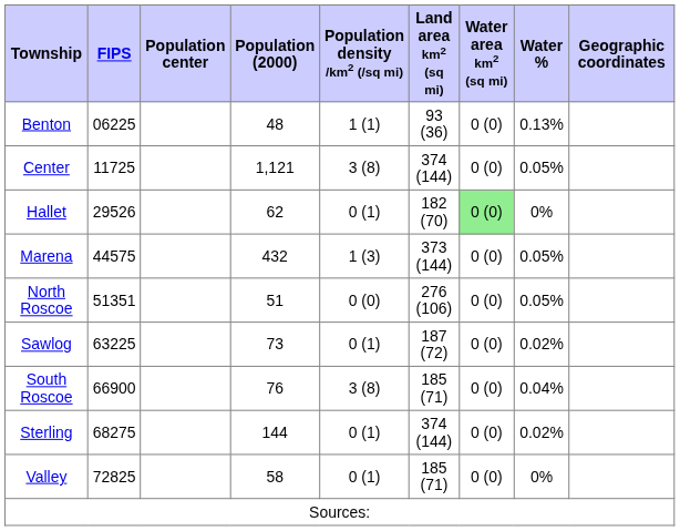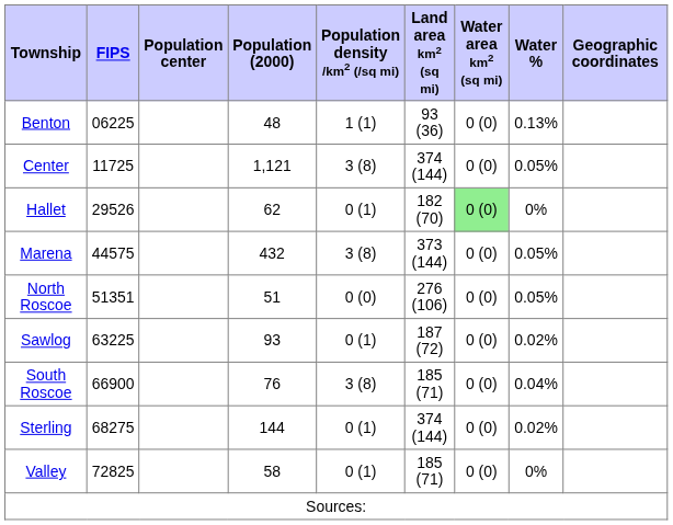 <table class="toccolours" border=1 cellspacing=0 cellpadding=4 style="text-align:center; border-collapse:collapse; font-size:90%;">
 <tr style="background:#ccccff">
 <th>Township</th>
 <th><a href='#'>FIPS</a></th>
 <th>Population<br>center</th>
 <th>Population <br>(2000)</th>
 <th>Population<br>density<br><small>/km<sup>2</sup> (/sq mi)</small></th>
 <th>Land area<br><small>km<sup>2</sup> (sq mi)</small></th>
 <th>Water area<br><small>km<sup>2</sup> (sq mi)</small></th>
 <th>Water %</th>
 <th>Geographic coordinates</th>
 </tr>
 <tr>
 <td><a href='#'>Benton</a></td>
 <td>06225</td>
 <td></td>
 <td>48</td>
 <td>1 (1)</td>
 <td>93 (36)</td>
 <td>0 (0)</td>
 <td>0.13%</td>
 <td></td>
 </tr>
 <tr>
 <td><a href='#'>Center</a></td>
 <td>11725</td>
 <td></td>
 <td>1,121</td>
 <td>3 (8)</td>
 <td>374 (144)</td>
 <td>0 (0)</td>
 <td>0.05%</td>
 <td></td>
 </tr>
 <tr>
 <td><a href='#'>Hallet</a></td>
 <td>29526</td>
 <td></td>
 <td>62</td>
 <td>0 (1)</td>
 <td>182 (70)</td>
 <td style="background: lightgreen;">0 (0)</td>
 <td>0%</td>
 <td></td>
 </tr>
 <tr>
 <td><a href='#'>Marena</a></td>
 <td>44575</td>
 <td></td>
 <td>432</td>
-<td>1 (3)</td>
+<td>3 (8)</td>
 <td>373 (144)</td>
 <td>0 (0)</td>
 <td>0.05%</td>
 <td></td>
 </tr>
 <tr>
 <td><a href='#'>North Roscoe</a></td>
 <td>51351</td>
 <td></td>
 <td>51</td>
 <td>0 (0)</td>
 <td>276 (106)</td>
 <td>0 (0)</td>
 <td>0.05%</td>
 <td></td>
 </tr>
 <tr>
 <td><a href='#'>Sawlog</a></td>
 <td>63225</td>
 <td></td>
-<td>73</td>
+<td>93</td>
 <td>0 (1)</td>
 <td>187 (72)</td>
 <td>0 (0)</td>
 <td>0.02%</td>
 <td></td>
 </tr>
 <tr>
 <td><a href='#'>South Roscoe</a></td>
 <td>66900</td>
 <td></td>
 <td>76</td>
 <td>3 (8)</td>
 <td>185 (71)</td>
 <td>0 (0)</td>
 <td>0.04%</td>
 <td></td>
 </tr>
 <tr>
 <td><a href='#'>Sterling</a></td>
 <td>68275</td>
 <td></td>
 <td>144</td>
 <td>0 (1)</td>
 <td>374 (144)</td>
 <td>0 (0)</td>
 <td>0.02%</td>
 <td></td>
 </tr>
 <tr>
 <td><a href='#'>Valley</a></td>
 <td>72825</td>
 <td></td>
 <td>58</td>
 <td>0 (1)</td>
 <td>185 (71)</td>
 <td>0 (0)</td>
 <td>0%</td>
 <td></td>
 </tr>
 <tr>
 <td colspan=9>Sources: </td>
 </tr>
 </table>
